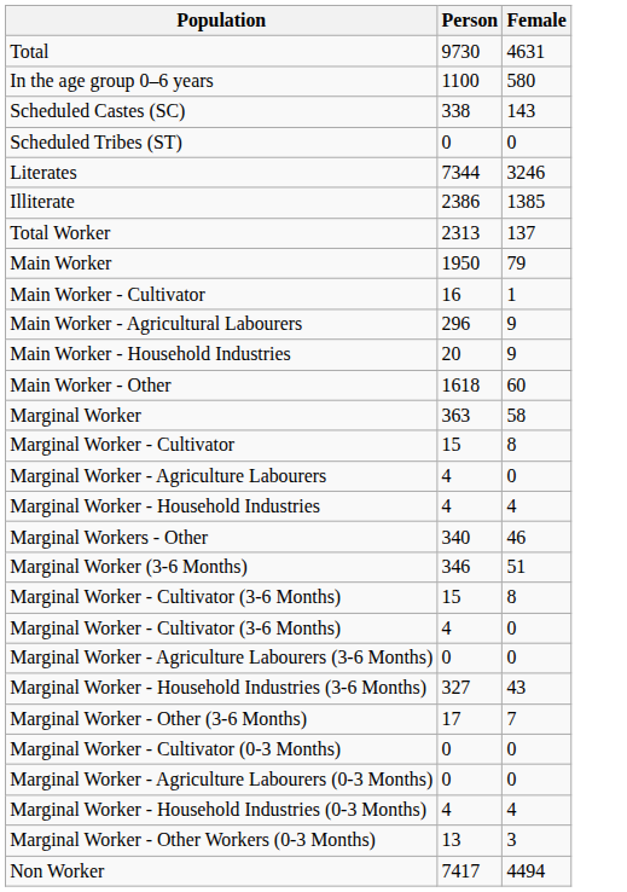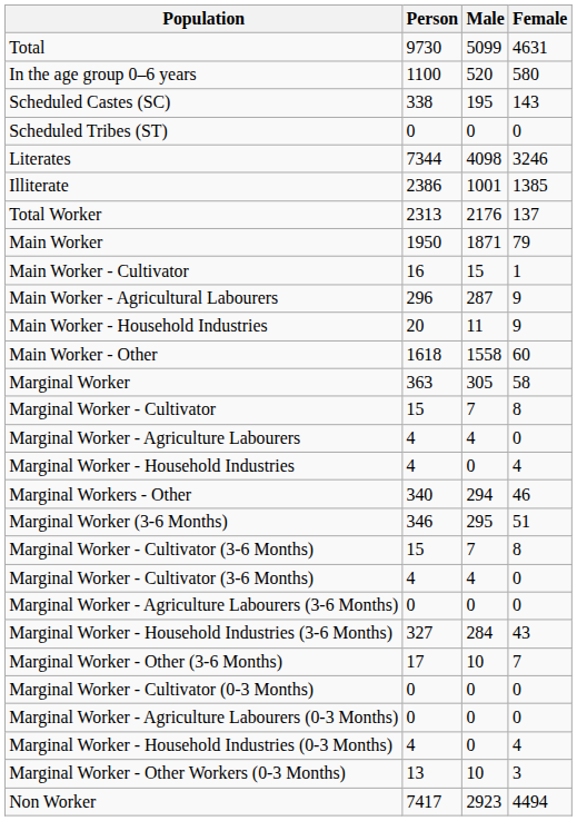 <table class="wikitable">
 <tr>
 <th scope="col">Population</th>
 <th scope="col">Person</th>
+<th scope="col">Male</th>
 <th scope="col">Female</th>
 </tr>
 <tr>
 <td>Total</td>
 <td>9730</td>
+<td>5099</td>
 <td>4631</td>
 </tr>
 <tr>
 <td>In the age group 0–6 years</td>
 <td>1100</td>
+<td>520</td>
 <td>580</td>
 </tr>
 <tr>
 <td>Scheduled Castes (SC)</td>
 <td>338</td>
+<td>195</td>
 <td>143</td>
 </tr>
 <tr>
 <td>Scheduled Tribes (ST)</td>
 <td>0</td>
 <td>0</td>
+<td>0</td>
 </tr>
 <tr>
 <td>Literates</td>
 <td>7344</td>
+<td>4098</td>
 <td>3246</td>
 </tr>
 <tr>
 <td>Illiterate</td>
 <td>2386</td>
+<td>1001</td>
 <td>1385</td>
 </tr>
 <tr>
 <td>Total Worker</td>
 <td>2313</td>
+<td>2176</td>
 <td>137</td>
 </tr>
 <tr>
 <td>Main Worker</td>
 <td>1950</td>
+<td>1871</td>
 <td>79</td>
 </tr>
 <tr>
 <td>Main Worker - Cultivator</td>
 <td>16</td>
+<td>15</td>
 <td>1</td>
 </tr>
 <tr>
 <td>Main Worker - Agricultural Labourers</td>
 <td>296</td>
+<td>287</td>
 <td>9</td>
 </tr>
 <tr>
 <td>Main Worker - Household Industries</td>
 <td>20</td>
+<td>11</td>
 <td>9</td>
 </tr>
 <tr>
 <td>Main Worker - Other</td>
 <td>1618</td>
+<td>1558</td>
 <td>60</td>
 </tr>
 <tr>
 <td>Marginal Worker</td>
 <td>363</td>
+<td>305</td>
 <td>58</td>
 </tr>
 <tr>
 <td>Marginal Worker - Cultivator</td>
 <td>15</td>
+<td>7</td>
 <td>8</td>
 </tr>
 <tr>
 <td>Marginal Worker - Agriculture Labourers</td>
+<td>4</td>
 <td>4</td>
 <td>0</td>
 </tr>
 <tr>
 <td>Marginal Worker - Household Industries</td>
 <td>4</td>
+<td>0</td>
 <td>4</td>
 </tr>
 <tr>
 <td>Marginal Workers - Other</td>
 <td>340</td>
+<td>294</td>
 <td>46</td>
 </tr>
 <tr>
 <td>Marginal Worker (3-6 Months)</td>
 <td>346</td>
+<td>295</td>
 <td>51</td>
 </tr>
 <tr>
 <td>Marginal Worker - Cultivator (3-6 Months)</td>
 <td>15</td>
+<td>7</td>
 <td>8</td>
 </tr>
 <tr>
 <td>Marginal Worker - Cultivator (3-6 Months)</td>
+<td>4</td>
 <td>4</td>
 <td>0</td>
 </tr>
 <tr>
 <td>Marginal Worker - Agriculture Labourers (3-6 Months)</td>
 <td>0</td>
 <td>0</td>
+<td>0</td>
 </tr>
 <tr>
 <td>Marginal Worker - Household Industries (3-6 Months)</td>
 <td>327</td>
+<td>284</td>
 <td>43</td>
 </tr>
 <tr>
 <td>Marginal Worker - Other (3-6 Months)</td>
 <td>17</td>
+<td>10</td>
 <td>7</td>
 </tr>
 <tr>
 <td>Marginal Worker - Cultivator (0-3 Months)</td>
+<td>0</td>
 <td>0</td>
 <td>0</td>
 </tr>
 <tr>
 <td>Marginal Worker - Agriculture Labourers (0-3 Months)</td>
 <td>0</td>
 <td>0</td>
+<td>0</td>
 </tr>
 <tr>
 <td>Marginal Worker - Household Industries (0-3 Months)</td>
 <td>4</td>
+<td>0</td>
 <td>4</td>
 </tr>
 <tr>
 <td>Marginal Worker - Other Workers (0-3 Months)</td>
 <td>13</td>
+<td>10</td>
 <td>3</td>
 </tr>
 <tr>
 <td>Non Worker</td>
 <td>7417</td>
+<td>2923</td>
 <td>4494</td>
 </tr>
 </table>
